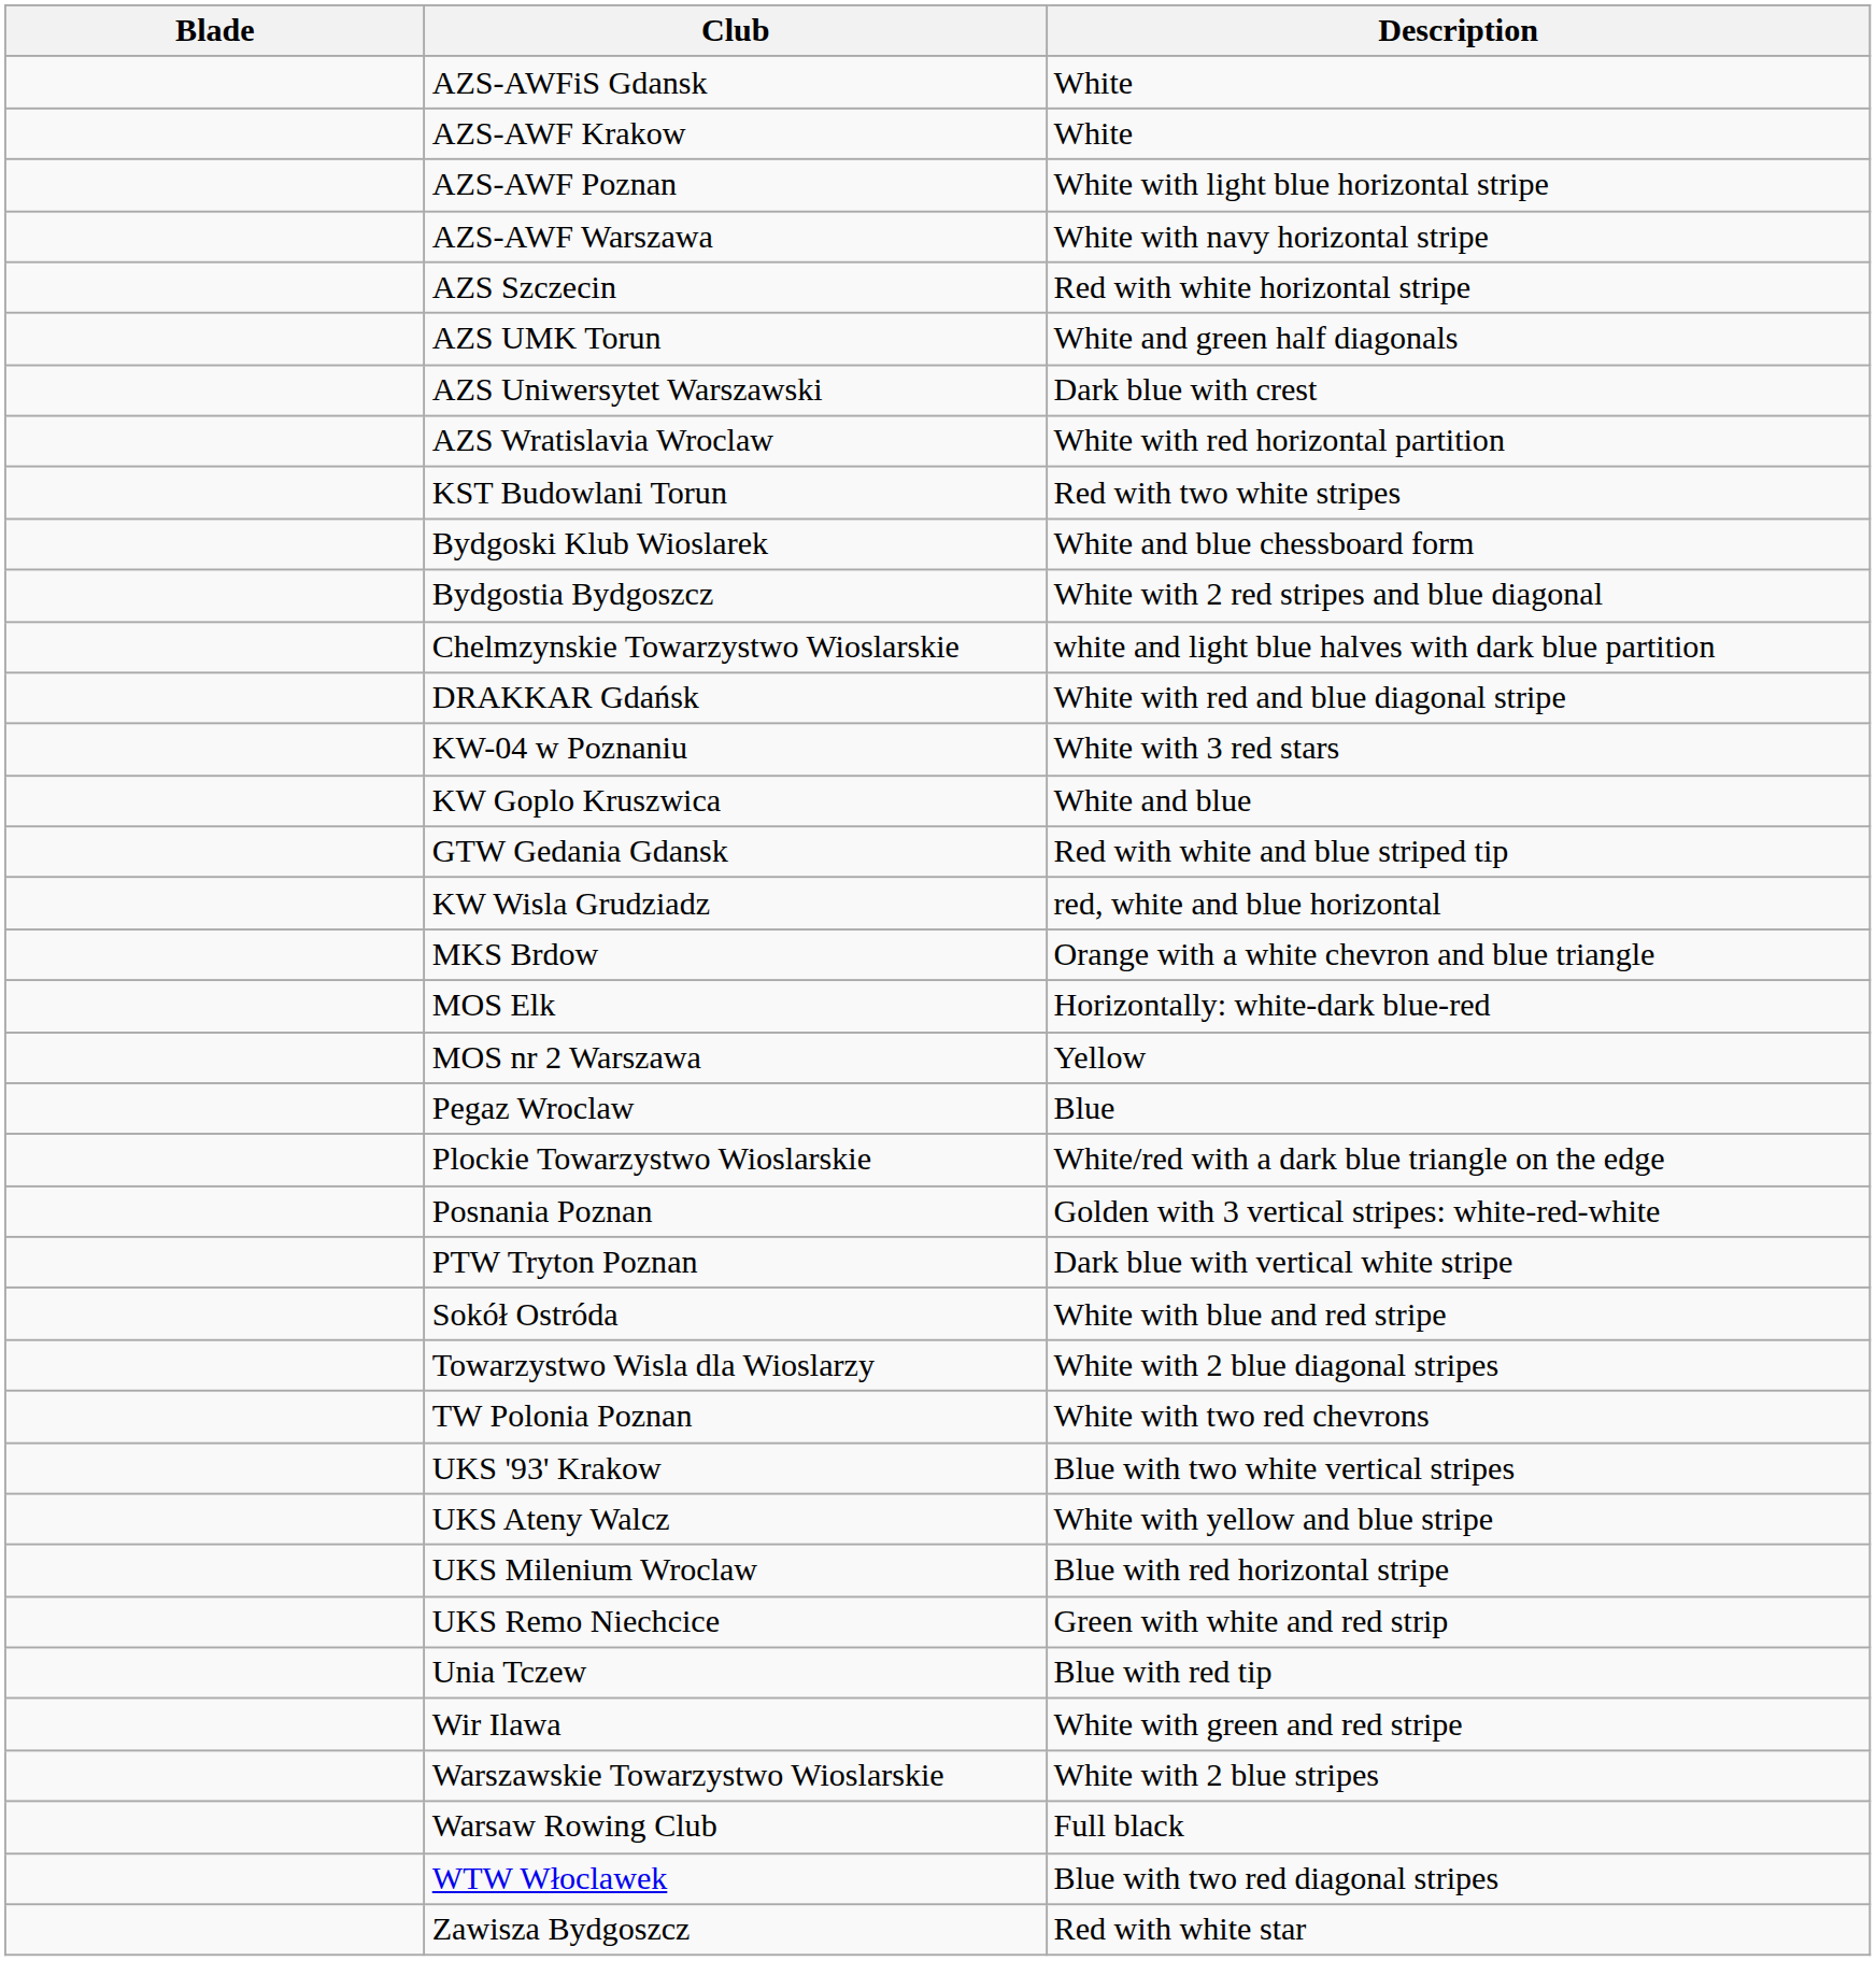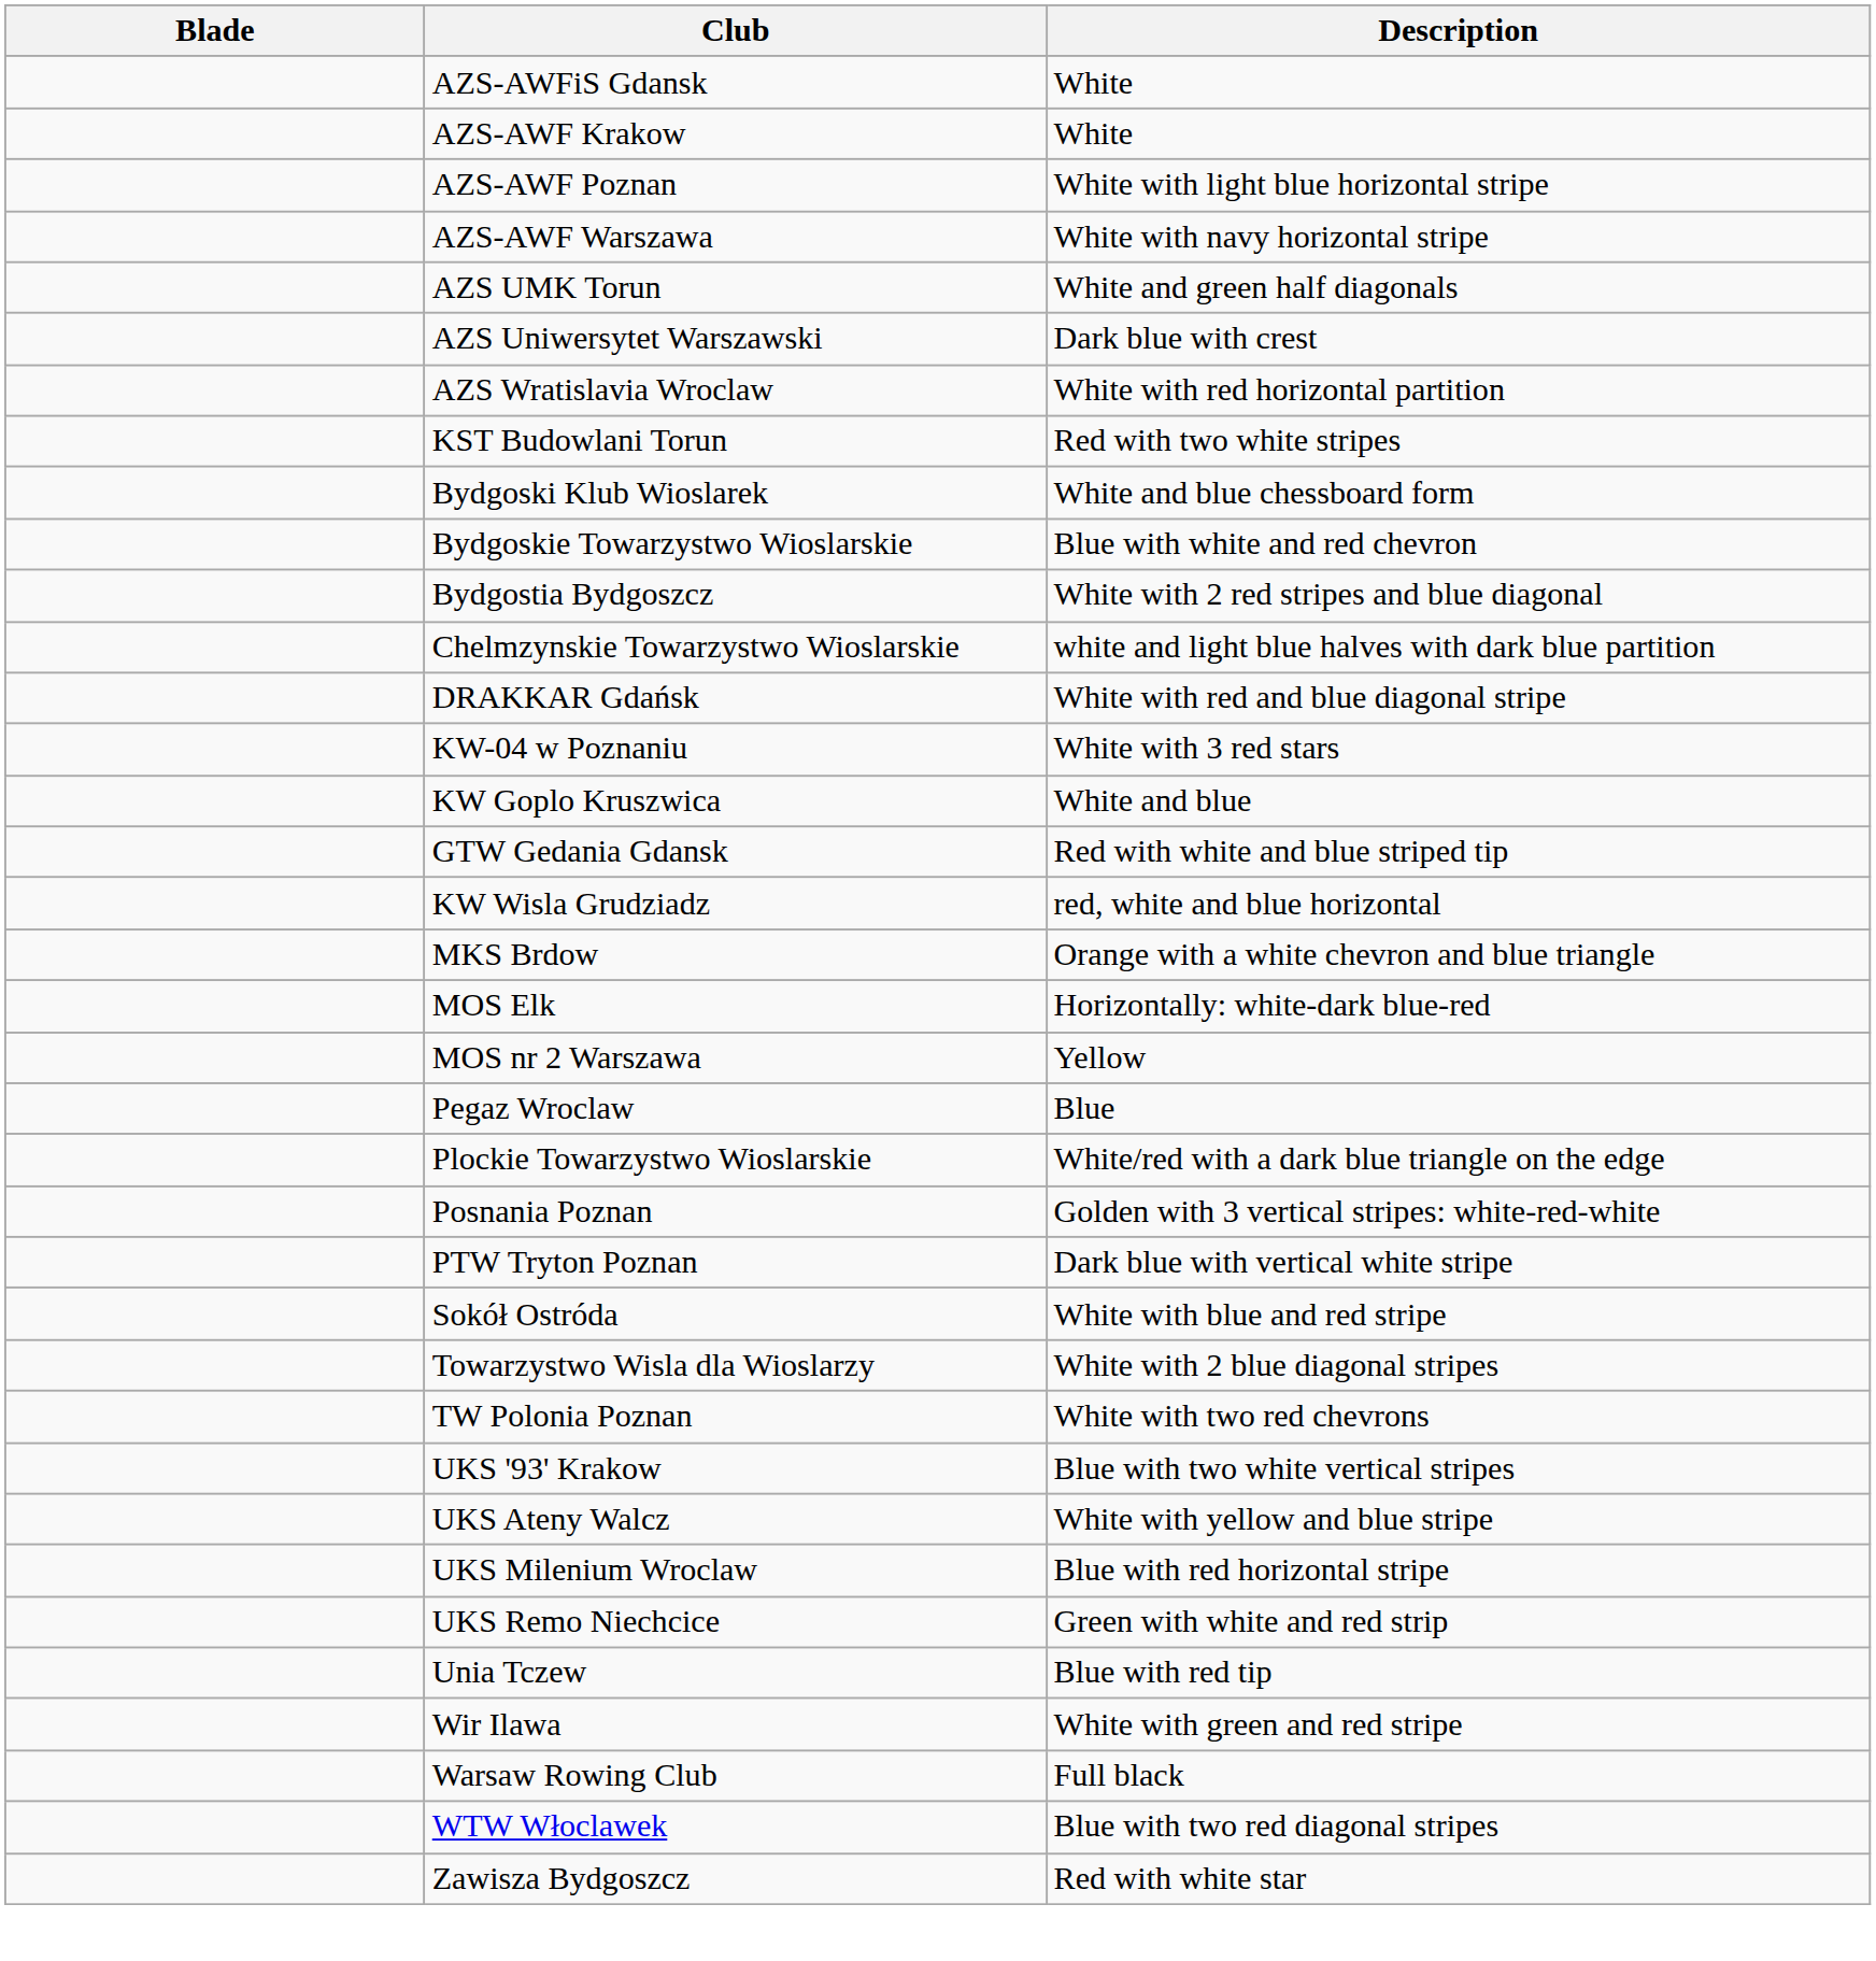 <table class="wikitable">
 <tr>
 <th width=200>Blade</th>
 <th width=300>Club</th>
 <th width=400>Description</th>
 </tr>
 <tr>
 <td></td>
 <td>AZS-AWFiS Gdansk</td>
 <td>White</td>
 </tr>
 <tr>
 <td></td>
 <td>AZS-AWF Krakow</td>
 <td>White</td>
 </tr>
 <tr>
 <td></td>
 <td>AZS-AWF Poznan</td>
 <td>White with light blue horizontal stripe</td>
 </tr>
 <tr>
 <td></td>
 <td>AZS-AWF Warszawa</td>
 <td>White with navy horizontal stripe</td>
 </tr>
 <tr>
 <td></td>
-<td>AZS Szczecin</td>
-<td>Red with white horizontal stripe</td>
-</tr>
-<tr>
-<td></td>
 <td>AZS UMK Torun</td>
 <td>White and green half diagonals</td>
 </tr>
 <tr>
 <td></td>
 <td>AZS Uniwersytet Warszawski</td>
 <td>Dark blue with crest</td>
 </tr>
 <tr>
 <td></td>
 <td>AZS Wratislavia Wroclaw</td>
 <td>White with red horizontal partition</td>
 </tr>
 <tr>
 <td></td>
 <td>KST Budowlani Torun</td>
 <td>Red with two white stripes</td>
 </tr>
 <tr>
 <td></td>
 <td>Bydgoski Klub Wioslarek</td>
 <td>White and blue chessboard form</td>
+</tr>
+<tr>
+<td></td>
+<td>Bydgoskie Towarzystwo Wioslarskie</td>
+<td>Blue with white and red chevron</td>
 </tr>
 <tr>
 <td></td>
 <td>Bydgostia Bydgoszcz</td>
 <td>White with 2 red stripes and blue diagonal</td>
 </tr>
 <tr>
 <td></td>
 <td>Chelmzynskie Towarzystwo Wioslarskie</td>
 <td>white and light blue halves with dark blue partition</td>
 </tr>
 <tr>
 <td></td>
 <td>DRAKKAR Gdańsk</td>
 <td>White with red and blue diagonal stripe</td>
 </tr>
 <tr>
 <td></td>
 <td>KW-04 w Poznaniu</td>
 <td>White with 3 red stars</td>
 </tr>
 <tr>
 <td></td>
 <td>KW Goplo Kruszwica</td>
 <td>White and blue</td>
 </tr>
 <tr>
 <td></td>
 <td>GTW Gedania Gdansk</td>
 <td>Red with white and blue striped tip</td>
 </tr>
 <tr>
 <td></td>
 <td>KW Wisla Grudziadz</td>
 <td>red, white and blue horizontal</td>
 </tr>
 <tr>
 <td></td>
 <td>MKS Brdow</td>
 <td>Orange with a white chevron and blue triangle</td>
 </tr>
 <tr>
 <td></td>
 <td>MOS Elk</td>
 <td>Horizontally: white-dark blue-red</td>
 </tr>
 <tr>
 <td></td>
 <td>MOS nr 2 Warszawa</td>
 <td>Yellow</td>
 </tr>
 <tr>
 <td></td>
 <td>Pegaz Wroclaw</td>
 <td>Blue</td>
 </tr>
 <tr>
 <td></td>
 <td>Plockie Towarzystwo Wioslarskie</td>
 <td>White/red with  a dark blue triangle on the edge</td>
 </tr>
 <tr>
 <td></td>
 <td>Posnania Poznan</td>
 <td>Golden with 3 vertical stripes: white-red-white</td>
 </tr>
 <tr>
 <td></td>
 <td>PTW Tryton Poznan</td>
 <td>Dark blue with vertical white stripe</td>
 </tr>
 <tr>
 <td></td>
 <td>Sokół Ostróda</td>
 <td>White with blue and red stripe</td>
 </tr>
 <tr>
 <td></td>
 <td>Towarzystwo Wisla dla Wioslarzy</td>
 <td>White with 2 blue diagonal stripes</td>
 </tr>
 <tr>
 <td></td>
 <td>TW Polonia Poznan</td>
 <td>White with two red chevrons</td>
 </tr>
 <tr>
 <td></td>
 <td>UKS '93' Krakow</td>
 <td>Blue with two white vertical stripes</td>
 </tr>
 <tr>
 <td></td>
 <td>UKS Ateny Walcz</td>
 <td>White with yellow and blue stripe</td>
 </tr>
 <tr>
 <td></td>
 <td>UKS Milenium Wroclaw</td>
 <td>Blue with red horizontal stripe</td>
 </tr>
 <tr>
 <td></td>
 <td>UKS Remo Niechcice</td>
 <td>Green with white and red strip</td>
 </tr>
 <tr>
 <td></td>
 <td>Unia Tczew</td>
 <td>Blue with red tip</td>
 </tr>
 <tr>
 <td></td>
 <td>Wir Ilawa</td>
 <td>White with green and red stripe</td>
 </tr>
 <tr>
 <td></td>
-<td>Warszawskie Towarzystwo Wioslarskie</td>
-<td>White with 2 blue stripes</td>
-</tr>
-<tr>
-<td></td>
 <td>Warsaw Rowing Club</td>
 <td>Full black</td>
 </tr>
 <tr>
 <td></td>
 <td><a href='#'>WTW Włoclawek</a></td>
 <td>Blue with two red diagonal stripes</td>
 </tr>
 <tr>
 <td></td>
 <td>Zawisza Bydgoszcz</td>
 <td>Red with white star</td>
 </tr>
 </table>
